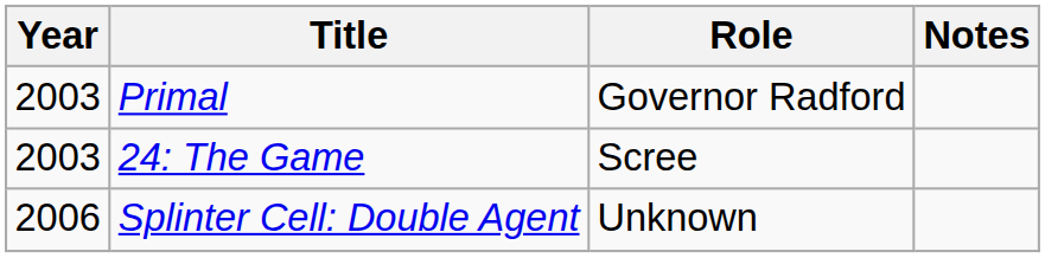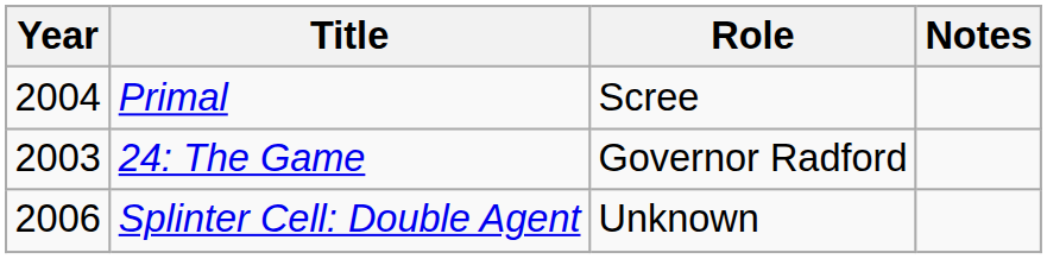 <table class="wikitable">
 <tr>
 <th>Year</th>
 <th>Title</th>
 <th>Role</th>
 <th>Notes</th>
 </tr>
 <tr>
-<td>2003</td>
+<td>2004</td>
 <td><em><a href='#'>Primal</a></em></td>
-<td>Governor Radford</td>
+<td>Scree</td>
 <td></td>
 </tr>
 <tr>
 <td>2003</td>
 <td><em><a href='#'>24: The Game</a></em></td>
-<td>Scree</td>
+<td>Governor Radford</td>
 <td></td>
 </tr>
 <tr>
 <td>2006</td>
 <td><em><a href='#'>Splinter Cell: Double Agent</a></em></td>
 <td>Unknown</td>
 <td></td>
 </tr>
 </table>
